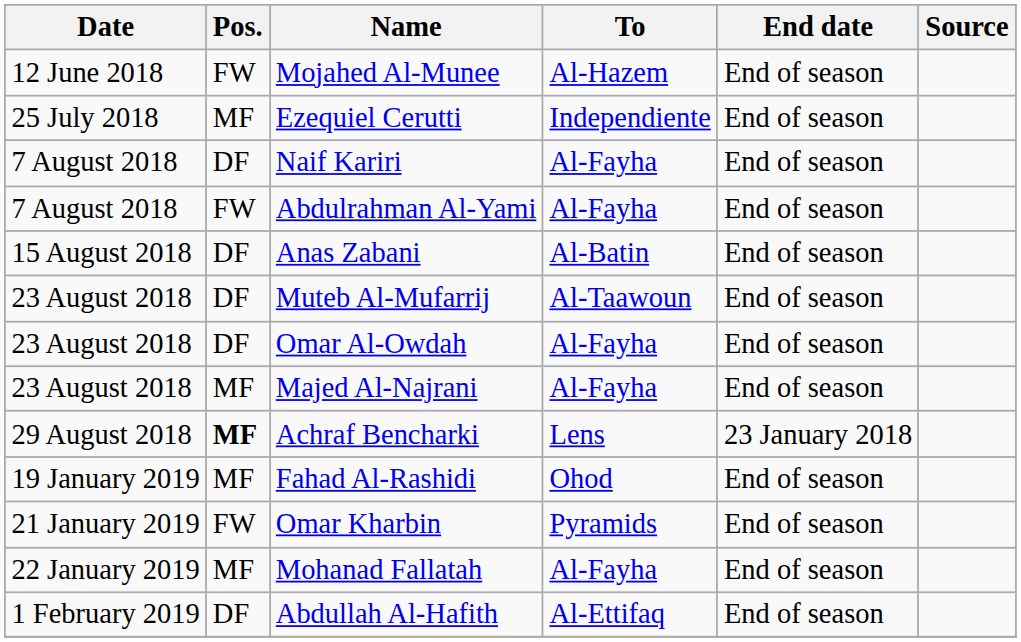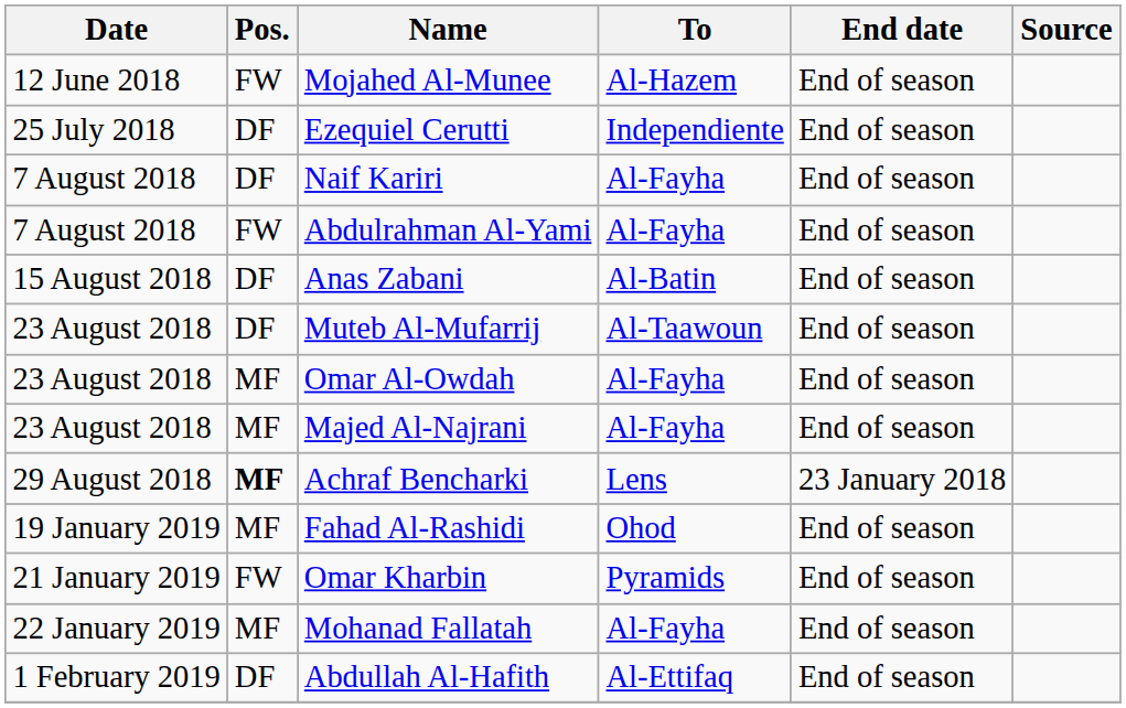 <table class="wikitable" style="text-align:left">
 <tr>
 <th>Date</th>
 <th>Pos.</th>
 <th>Name</th>
 <th>To</th>
 <th>End date</th>
 <th>Source</th>
 </tr>
 <tr>
 <td>12 June 2018</td>
 <td>FW</td>
 <td> <a href='#'>Mojahed Al-Munee</a></td>
 <td> <a href='#'>Al-Hazem</a></td>
 <td>End of season</td>
 <td></td>
 </tr>
 <tr>
 <td>25 July 2018</td>
-<td>MF</td>
+<td>DF</td>
 <td> <a href='#'>Ezequiel Cerutti</a></td>
 <td> <a href='#'>Independiente</a></td>
 <td>End of season</td>
 <td></td>
 </tr>
 <tr>
 <td>7 August 2018</td>
 <td>DF</td>
 <td> <a href='#'>Naif Kariri</a></td>
 <td> <a href='#'>Al-Fayha</a></td>
 <td>End of season</td>
 <td></td>
 </tr>
 <tr>
 <td>7 August 2018</td>
 <td>FW</td>
 <td> <a href='#'>Abdulrahman Al-Yami</a></td>
 <td> <a href='#'>Al-Fayha</a></td>
 <td>End of season</td>
 <td></td>
 </tr>
 <tr>
 <td>15 August 2018</td>
 <td>DF</td>
 <td> <a href='#'>Anas Zabani</a></td>
 <td> <a href='#'>Al-Batin</a></td>
 <td>End of season</td>
 <td></td>
 </tr>
 <tr>
 <td>23 August 2018</td>
 <td>DF</td>
 <td> <a href='#'>Muteb Al-Mufarrij</a></td>
 <td> <a href='#'>Al-Taawoun</a></td>
 <td>End of season</td>
 <td></td>
 </tr>
 <tr>
 <td>23 August 2018</td>
-<td>DF</td>
+<td>MF</td>
 <td> <a href='#'>Omar Al-Owdah</a></td>
 <td> <a href='#'>Al-Fayha</a></td>
 <td>End of season</td>
 <td></td>
 </tr>
 <tr>
 <td>23 August 2018</td>
 <td>MF</td>
 <td> <a href='#'>Majed Al-Najrani</a></td>
 <td> <a href='#'>Al-Fayha</a></td>
 <td>End of season</td>
 <td></td>
 </tr>
 <tr>
 <td>29 August 2018</td>
 <td><strong>MF</strong></td>
 <td> <a href='#'>Achraf Bencharki</a></td>
 <td> <a href='#'>Lens</a></td>
 <td>23 January 2018</td>
 <td></td>
 </tr>
 <tr>
 <td>19 January 2019</td>
 <td>MF</td>
 <td> <a href='#'>Fahad Al-Rashidi</a></td>
 <td> <a href='#'>Ohod</a></td>
 <td>End of season</td>
 <td></td>
 </tr>
 <tr>
 <td>21 January 2019</td>
 <td>FW</td>
 <td> <a href='#'>Omar Kharbin</a></td>
 <td> <a href='#'>Pyramids</a></td>
 <td>End of season</td>
 <td></td>
 </tr>
 <tr>
 <td>22 January 2019</td>
 <td>MF</td>
 <td> <a href='#'>Mohanad Fallatah</a></td>
 <td> <a href='#'>Al-Fayha</a></td>
 <td>End of season</td>
 <td></td>
 </tr>
 <tr>
 <td>1 February 2019</td>
 <td>DF</td>
 <td> <a href='#'>Abdullah Al-Hafith</a></td>
 <td> <a href='#'>Al-Ettifaq</a></td>
 <td>End of season</td>
 <td></td>
 </tr>
 <tr>
 </tr>
 </table>
